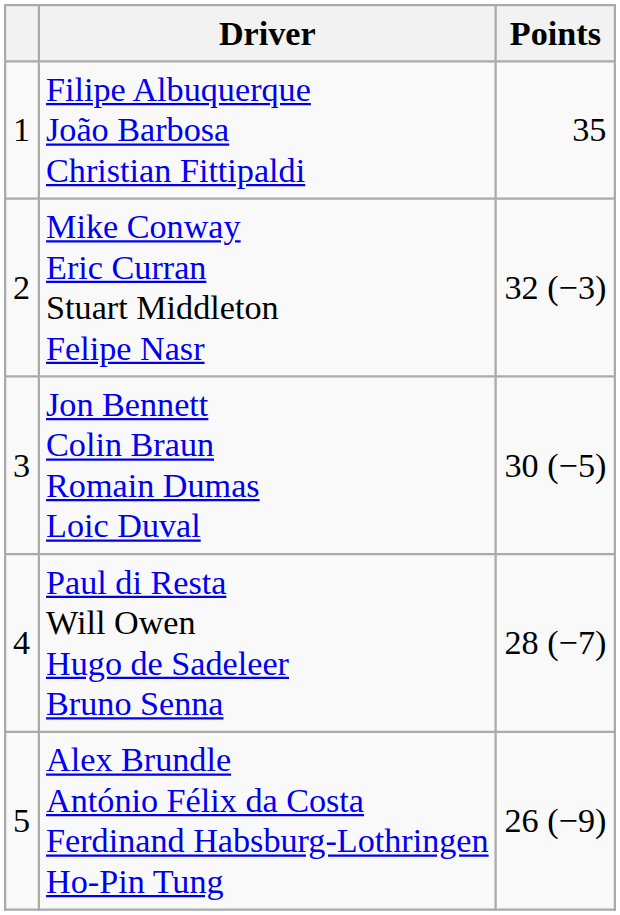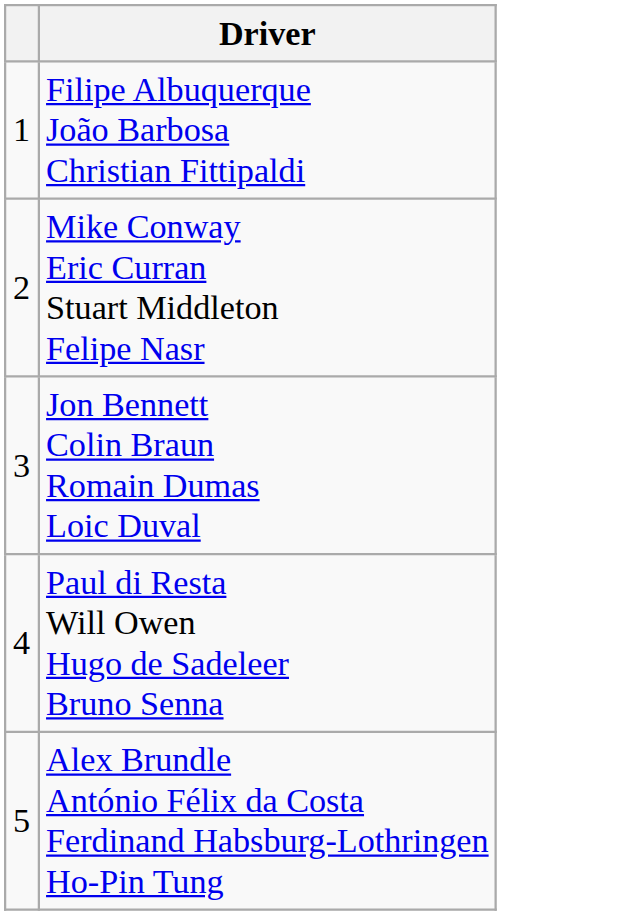 <table class="wikitable" style="font-size: 95%;">
 <tr>
 <th scope="col"></th>
 <th scope="col">Driver</th>
-<th scope="col">Points</th>
 </tr>
 <tr>
 <td align=center>1</td>
 <td> <a href='#'>Filipe Albuquerque</a><br> <a href='#'>João Barbosa</a><br> <a href='#'>Christian Fittipaldi</a></td>
-<td align=right>35</td>
 </tr>
 <tr>
 <td align=center>2</td>
 <td> <a href='#'>Mike Conway</a><br> <a href='#'>Eric Curran</a><br> Stuart Middleton<br> <a href='#'>Felipe Nasr</a></td>
-<td align=right>32 (−3)</td>
 </tr>
 <tr>
 <td align=center>3</td>
 <td> <a href='#'>Jon Bennett</a><br> <a href='#'>Colin Braun</a><br> <a href='#'>Romain Dumas</a><br> <a href='#'>Loic Duval</a></td>
-<td align=right>30 (−5)</td>
 </tr>
 <tr>
 <td align=center>4</td>
 <td> <a href='#'>Paul di Resta</a><br> Will Owen<br> <a href='#'>Hugo de Sadeleer</a><br> <a href='#'>Bruno Senna</a></td>
-<td align=right>28 (−7)</td>
 </tr>
 <tr>
 <td align=center>5</td>
 <td> <a href='#'>Alex Brundle</a><br> <a href='#'>António Félix da Costa</a><br> <a href='#'>Ferdinand Habsburg-Lothringen</a><br> <a href='#'>Ho-Pin Tung</a></td>
-<td align=right>26 (−9)</td>
 </tr>
 </table>
